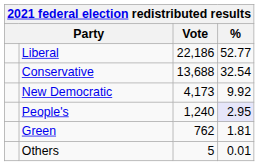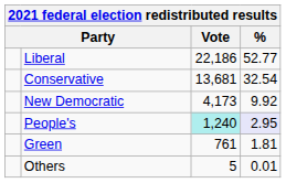 <table class="wikitable">
 <tr>
 <th colspan="4"><a href='#'>2021 federal election</a> redistributed results</th>
 </tr>
 <tr>
 <th bgcolor="#DDDDFF" width="130px" colspan="2">Party</th>
 <th bgcolor="#DDDDFF" width="50px">Vote</th>
 <th bgcolor="#DDDDFF" width="30px">%</th>
 </tr>
 <tr>
 <td> </td>
 <td><a href='#'>Liberal</a></td>
 <td align=right>22,186</td>
 <td align=right>52.77</td>
 </tr>
 <tr>
 <td> </td>
 <td><a href='#'>Conservative</a></td>
-<td align=right>13,688</td>
+<td align=right>13,681</td>
 <td align=right>32.54</td>
 </tr>
 <tr>
 <td> </td>
 <td><a href='#'>New Democratic</a></td>
 <td align=right>4,173</td>
 <td align=right>9.92</td>
 </tr>
 <tr>
 <td> </td>
 <td><a href='#'>People's</a></td>
-<td align=right>1,240</td>
+<td align=right style="background: paleturquoise;">1,240</td>
 <td align=right style="background: lavender;">2.95</td>
 </tr>
 <tr>
 <td> </td>
 <td><a href='#'>Green</a></td>
-<td align=right>762</td>
+<td align=right>761</td>
 <td align=right>1.81</td>
 </tr>
 <tr>
 <td> </td>
 <td>Others</td>
 <td align=right>5</td>
 <td align=right>0.01</td>
 </tr>
 </table>
